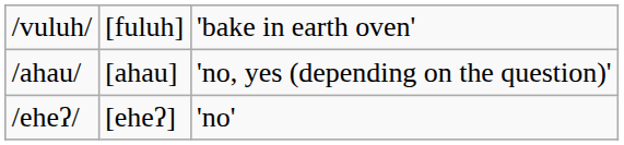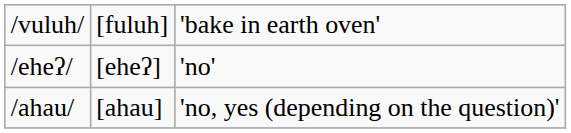 <table class="wikitable">
 <tr>
 <td>/vuluh/</td>
 <td>[fuluh]</td>
 <td>'bake in earth oven'</td>
 </tr>
 <tr>
+<td>/eheʔ/</td>
+<td>[eheʔ]</td>
+<td>'no'</td>
+</tr>
+<tr>
 <td>/ahau/</td>
 <td>[ahau]</td>
 <td>'no, yes (depending on the question)'</td>
 </tr>
-<tr>
-<td>/eheʔ/</td>
-<td>[eheʔ]</td>
-<td>'no'</td>
-</tr>
 </table>
